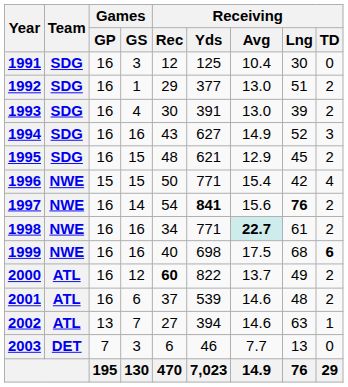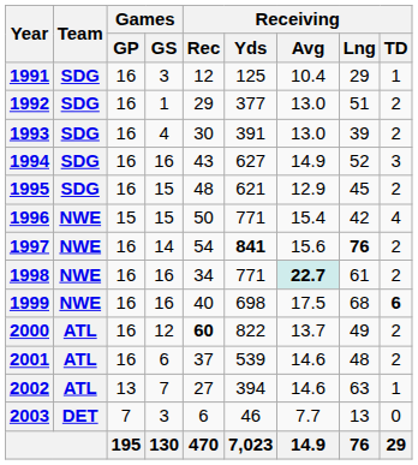 <table class="wikitable" style="text-align:center">
 <tr>
 <th rowspan="2">Year</th>
 <th rowspan="2">Team</th>
 <th colspan="2">Games</th>
 <th colspan="5">Receiving</th>
 </tr>
 <tr>
 <th>GP</th>
 <th>GS</th>
 <th>Rec</th>
 <th>Yds</th>
 <th>Avg</th>
 <th>Lng</th>
 <th>TD</th>
 </tr>
 <tr>
 <th><a href='#'>1991</a></th>
 <th><a href='#'>SDG</a></th>
 <td>16</td>
 <td>3</td>
 <td>12</td>
 <td>125</td>
 <td>10.4</td>
-<td>30</td>
-<td>0</td>
+<td>29</td>
+<td>1</td>
 </tr>
 <tr>
 <th><a href='#'>1992</a></th>
 <th><a href='#'>SDG</a></th>
 <td>16</td>
 <td>1</td>
 <td>29</td>
 <td>377</td>
 <td>13.0</td>
 <td>51</td>
 <td>2</td>
 </tr>
 <tr>
 <th><a href='#'>1993</a></th>
 <th><a href='#'>SDG</a></th>
 <td>16</td>
 <td>4</td>
 <td>30</td>
 <td>391</td>
 <td>13.0</td>
 <td>39</td>
 <td>2</td>
 </tr>
 <tr>
 <th><a href='#'>1994</a></th>
 <th><a href='#'>SDG</a></th>
 <td>16</td>
 <td>16</td>
 <td>43</td>
 <td>627</td>
 <td>14.9</td>
 <td>52</td>
 <td>3</td>
 </tr>
 <tr>
 <th><a href='#'>1995</a></th>
 <th><a href='#'>SDG</a></th>
 <td>16</td>
 <td>15</td>
 <td>48</td>
 <td>621</td>
 <td>12.9</td>
 <td>45</td>
 <td>2</td>
 </tr>
 <tr>
 <th><a href='#'>1996</a></th>
 <th><a href='#'>NWE</a></th>
 <td>15</td>
 <td>15</td>
 <td>50</td>
 <td>771</td>
 <td>15.4</td>
 <td>42</td>
 <td>4</td>
 </tr>
 <tr>
 <th><a href='#'>1997</a></th>
 <th><a href='#'>NWE</a></th>
 <td>16</td>
 <td>14</td>
 <td>54</td>
 <td><strong>841</strong></td>
 <td>15.6</td>
 <td><strong>76</strong></td>
 <td>2</td>
 </tr>
 <tr>
 <th><a href='#'>1998</a></th>
 <th><a href='#'>NWE</a></th>
 <td>16</td>
 <td>16</td>
 <td>34</td>
 <td>771</td>
 <td style="background:#cfecec; width:3em;"><strong>22.7</strong></td>
 <td>61</td>
 <td>2</td>
 </tr>
 <tr>
 <th><a href='#'>1999</a></th>
 <th><a href='#'>NWE</a></th>
 <td>16</td>
 <td>16</td>
 <td>40</td>
 <td>698</td>
 <td>17.5</td>
 <td>68</td>
 <td><strong>6</strong></td>
 </tr>
 <tr>
 <th><a href='#'>2000</a></th>
 <th><a href='#'>ATL</a></th>
 <td>16</td>
 <td>12</td>
 <td><strong>60</strong></td>
 <td>822</td>
 <td>13.7</td>
 <td>49</td>
 <td>2</td>
 </tr>
 <tr>
 <th><a href='#'>2001</a></th>
 <th><a href='#'>ATL</a></th>
 <td>16</td>
 <td>6</td>
 <td>37</td>
 <td>539</td>
 <td>14.6</td>
 <td>48</td>
 <td>2</td>
 </tr>
 <tr>
 <th><a href='#'>2002</a></th>
 <th><a href='#'>ATL</a></th>
 <td>13</td>
 <td>7</td>
 <td>27</td>
 <td>394</td>
 <td>14.6</td>
 <td>63</td>
 <td>1</td>
 </tr>
 <tr>
 <th><a href='#'>2003</a></th>
 <th><a href='#'>DET</a></th>
 <td>7</td>
 <td>3</td>
 <td>6</td>
 <td>46</td>
 <td>7.7</td>
 <td>13</td>
 <td>0</td>
 </tr>
 <tr>
 <th colspan="2"></th>
 <th>195</th>
 <th>130</th>
 <th>470</th>
 <th>7,023</th>
 <th>14.9</th>
 <th>76</th>
 <th>29</th>
 </tr>
 </table>
